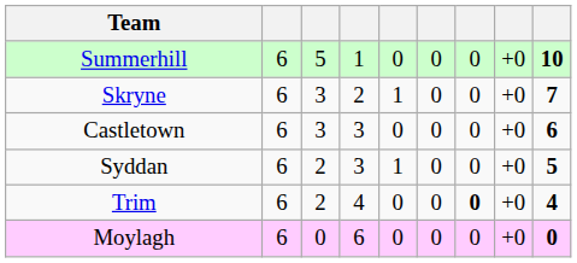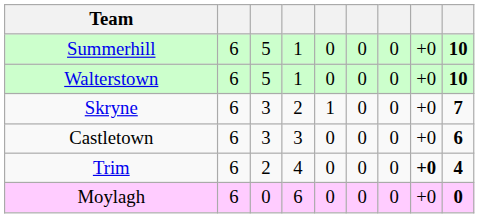 <table class="wikitable" style="text-align:center">
 <tr>
 <th style="width:175px;">Team</th>
 <th width="20"></th>
 <th width="20"></th>
 <th width="20"></th>
 <th width="20"></th>
 <th width="20"></th>
 <th width="20"></th>
 <th width="20"></th>
 <th width="20"></th>
 </tr>
 <tr style="background:#cfc;">
 <td><a href='#'>Summerhill</a></td>
+<td>6</td>
+<td>5</td>
+<td>1</td>
+<td>0</td>
+<td>0</td>
+<td>0</td>
+<td>+0</td>
+<td><strong>10</strong></td>
+</tr>
+<tr style="background:#cfc;">
+<td><a href='#'>Walterstown</a></td>
 <td>6</td>
 <td>5</td>
 <td>1</td>
 <td>0</td>
 <td>0</td>
 <td>0</td>
 <td>+0</td>
 <td><strong>10</strong></td>
 </tr>
 <tr>
 <td><a href='#'>Skryne</a></td>
 <td>6</td>
 <td>3</td>
 <td>2</td>
 <td>1</td>
 <td>0</td>
 <td>0</td>
 <td>+0</td>
 <td><strong>7</strong></td>
 </tr>
 <tr>
 <td>Castletown</td>
 <td>6</td>
 <td>3</td>
 <td>3</td>
 <td>0</td>
 <td>0</td>
 <td>0</td>
 <td>+0</td>
 <td><strong>6</strong></td>
 </tr>
 <tr>
-<td>Syddan</td>
-<td>6</td>
-<td>2</td>
-<td>3</td>
-<td>1</td>
-<td>0</td>
-<td>0</td>
-<td>+0</td>
-<td><strong>5</strong></td>
-</tr>
-<tr>
 <td><a href='#'>Trim</a></td>
 <td>6</td>
 <td>2</td>
 <td>4</td>
 <td>0</td>
 <td>0</td>
-<td><strong>0</strong></td>
-<td>+0</td>
+<td>0</td>
+<td><strong>+0</strong></td>
 <td><strong>4</strong></td>
 </tr>
 <tr style="background:#fcf;">
 <td>Moylagh</td>
 <td>6</td>
 <td>0</td>
 <td>6</td>
 <td>0</td>
 <td>0</td>
 <td>0</td>
 <td>+0</td>
 <td><strong>0</strong></td>
 </tr>
 </table>
